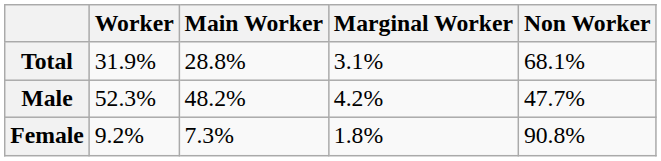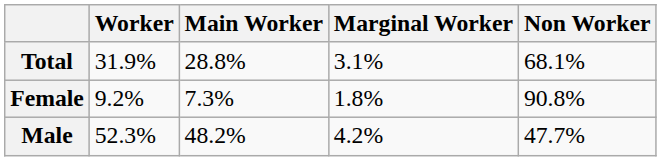 <table class="wikitable sortable">
 <tr>
 <th></th>
 <th>Worker</th>
 <th>Main Worker</th>
 <th>Marginal Worker</th>
 <th>Non Worker</th>
 </tr>
 <tr>
 <th>Total</th>
 <td>31.9%</td>
 <td>28.8%</td>
 <td>3.1%</td>
 <td>68.1%</td>
 </tr>
 <tr>
+<th>Female</th>
+<td>9.2%</td>
+<td>7.3%</td>
+<td>1.8%</td>
+<td>90.8%</td>
+</tr>
+<tr>
 <th>Male</th>
 <td>52.3%</td>
 <td>48.2%</td>
 <td>4.2%</td>
 <td>47.7%</td>
 </tr>
-<tr>
-<th>Female</th>
-<td>9.2%</td>
-<td>7.3%</td>
-<td>1.8%</td>
-<td>90.8%</td>
-</tr>
 </table>
